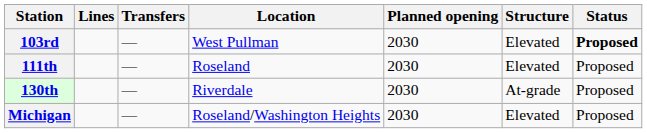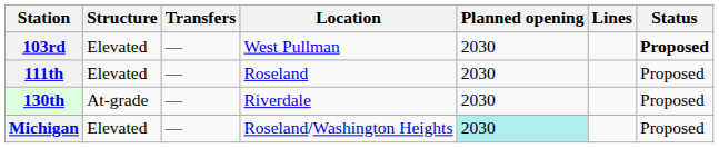 <table class="wikitable sortable plainrowheaders">
 <tr>
 <th scope="col">Station</th>
-<th scope="col">Lines</th>
+<th scope="col">Structure</th>
 <th scope="col" class="unsortable">Transfers</th>
 <th scope="col">Location</th>
 <th scope="col">Planned opening</th>
-<th scope="col">Structure</th>
+<th scope="col">Lines</th>
 <th scope="col">Status</th>
 </tr>
 <tr>
 <th scope="row"><a href='#'>103rd</a> </th>
-<td></td>
+<td>Elevated</td>
 <td>—</td>
 <td><a href='#'>West Pullman</a></td>
 <td>2030</td>
-<td>Elevated</td>
+<td></td>
 <td><strong>Proposed</strong></td>
 </tr>
 <tr>
 <th scope="row"><a href='#'>111th</a> </th>
-<td></td>
+<td>Elevated</td>
 <td>—</td>
 <td><a href='#'>Roseland</a></td>
 <td>2030</td>
-<td>Elevated</td>
+<td></td>
 <td>Proposed</td>
 </tr>
 <tr>
 <th scope="row" style="background-color:#ddffdd"><a href='#'>130th</a>  </th>
-<td></td>
+<td>At-grade</td>
 <td>—</td>
 <td><a href='#'>Riverdale</a></td>
 <td>2030</td>
-<td>At-grade</td>
+<td></td>
 <td>Proposed</td>
 </tr>
 <tr>
 <th scope="row"><a href='#'>Michigan</a> </th>
-<td></td>
+<td>Elevated</td>
 <td>—</td>
 <td><a href='#'>Roseland</a>/<a href='#'>Washington Heights</a></td>
-<td>2030</td>
-<td>Elevated</td>
+<td style="background: paleturquoise;">2030</td>
+<td></td>
 <td>Proposed</td>
 </tr>
 </table>
